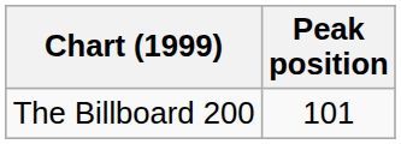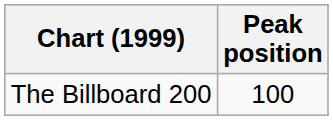 <table class="wikitable">
 <tr>
 <th>Chart (1999)</th>
 <th>Peak<br>position</th>
 </tr>
 <tr>
 <td>The Billboard 200</td>
-<td align="center">101</td>
+<td align="center">100</td>
 </tr>
 </table>
